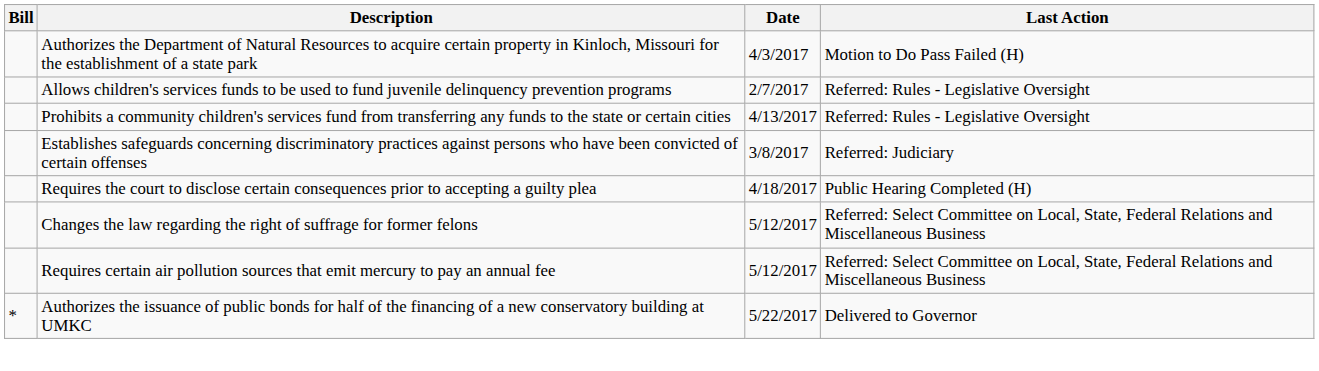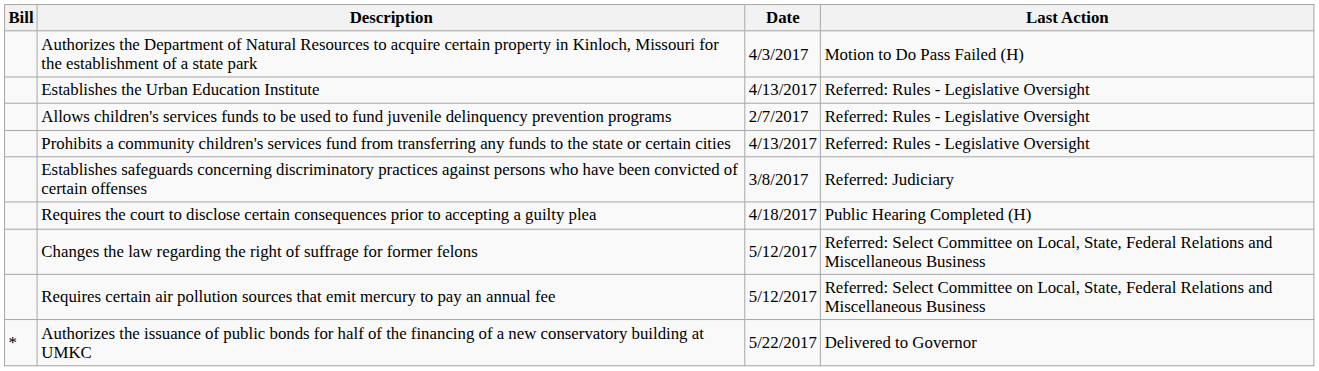 <table class="wikitable">
 <tr>
 <th>Bill</th>
 <th>Description</th>
 <th>Date</th>
 <th>Last Action</th>
 </tr>
 <tr>
 <td></td>
 <td>Authorizes the Department of Natural Resources to acquire certain property in Kinloch, Missouri for the establishment of a state park</td>
 <td>4/3/2017</td>
 <td>Motion to Do Pass Failed (H)</td>
+</tr>
+<tr>
+<td></td>
+<td>Establishes the Urban Education Institute</td>
+<td>4/13/2017</td>
+<td>Referred: Rules - Legislative Oversight</td>
 </tr>
 <tr>
 <td></td>
 <td>Allows children's services funds to be used to fund juvenile delinquency prevention programs</td>
 <td>2/7/2017</td>
 <td>Referred: Rules - Legislative Oversight</td>
 </tr>
 <tr>
 <td></td>
 <td>Prohibits a community children's services fund from transferring any funds to the state or certain cities</td>
 <td>4/13/2017</td>
 <td>Referred: Rules - Legislative Oversight</td>
 </tr>
 <tr>
 <td></td>
 <td>Establishes safeguards concerning discriminatory practices against persons who have been convicted of certain offenses</td>
 <td>3/8/2017</td>
 <td>Referred: Judiciary</td>
 </tr>
 <tr>
 <td></td>
 <td>Requires the court to disclose certain consequences prior to accepting a guilty plea</td>
 <td>4/18/2017</td>
 <td>Public Hearing Completed (H)</td>
 </tr>
 <tr>
 <td></td>
 <td>Changes the law regarding the right of suffrage for former felons</td>
 <td>5/12/2017</td>
 <td>Referred: Select Committee on Local, State, Federal Relations and Miscellaneous Business</td>
 </tr>
 <tr>
 <td></td>
 <td>Requires certain air pollution sources that emit mercury to pay an annual fee</td>
 <td>5/12/2017</td>
 <td>Referred: Select Committee on Local, State, Federal Relations and Miscellaneous Business</td>
 </tr>
 <tr>
 <td>*</td>
 <td>Authorizes the issuance of public bonds for half of the financing of a new conservatory building at UMKC</td>
 <td>5/22/2017</td>
 <td>Delivered to Governor</td>
 </tr>
 </table>
